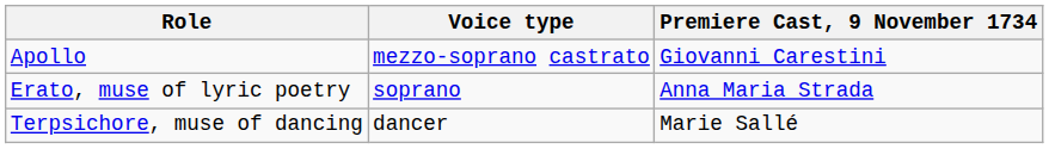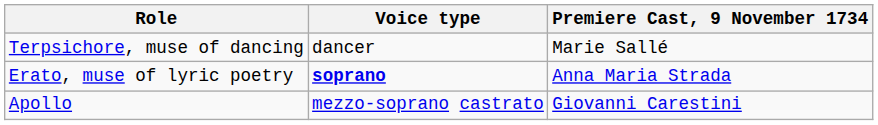 <table class="wikitable">
 <tr>
 <th>Role</th>
 <th>Voice type</th>
 <th>Premiere Cast, 9 November 1734<br></th>
 </tr>
 <tr>
+<td><a href='#'>Terpsichore</a>, muse of dancing</td>
+<td>dancer</td>
+<td>Marie Sallé</td>
+</tr>
+<tr>
+<td><a href='#'>Erato</a>, <a href='#'>muse</a> of lyric poetry</td>
+<td><strong><a href='#'>soprano</a></strong></td>
+<td><a href='#'>Anna Maria Strada</a></td>
+</tr>
+<tr>
 <td><a href='#'>Apollo</a></td>
 <td><a href='#'>mezzo-soprano</a> <a href='#'>castrato</a></td>
 <td><a href='#'>Giovanni Carestini</a></td>
 </tr>
-<tr>
-<td><a href='#'>Erato</a>, <a href='#'>muse</a> of lyric poetry</td>
-<td><a href='#'>soprano</a></td>
-<td><a href='#'>Anna Maria Strada</a></td>
-</tr>
-<tr>
-<td><a href='#'>Terpsichore</a>, muse of dancing</td>
-<td>dancer</td>
-<td>Marie Sallé</td>
-</tr>
 </table>
